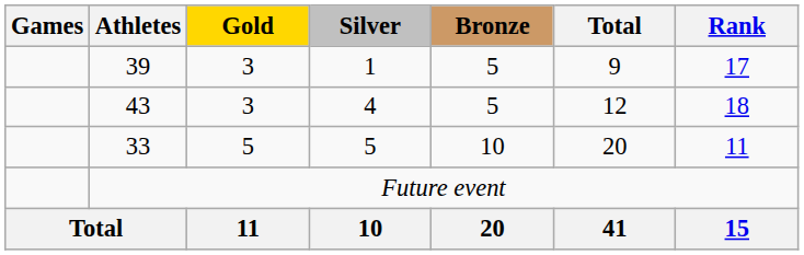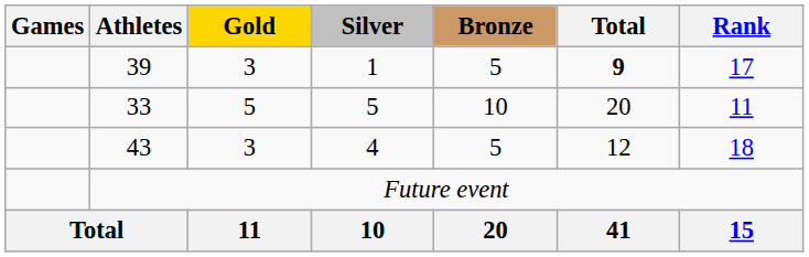 <table class="wikitable" style="text-align:center; font-size:90%;">
 <tr>
 <th>Games</th>
 <th>Athletes</th>
 <td style="background:gold; width:4.5em; font-weight:bold;">Gold</td>
 <td style="background:silver; width:4.5em; font-weight:bold;">Silver</td>
 <td style="background:#cc9966; width:4.5em; font-weight:bold;">Bronze</td>
 <th style="width:4.5em; font-weight:bold;">Total</th>
 <th style="width:4.5em; font-weight:bold;"><a href='#'>Rank</a></th>
 </tr>
 <tr>
 <td align=left></td>
 <td>39</td>
 <td>3</td>
 <td>1</td>
 <td>5</td>
-<td>9</td>
+<td><strong>9</strong></td>
 <td><a href='#'>17</a></td>
+</tr>
+<tr>
+<td align=left></td>
+<td>33</td>
+<td>5</td>
+<td>5</td>
+<td>10</td>
+<td>20</td>
+<td><a href='#'>11</a></td>
 </tr>
 <tr>
 <td align=left></td>
 <td>43</td>
 <td>3</td>
 <td>4</td>
 <td>5</td>
 <td>12</td>
 <td><a href='#'>18</a></td>
-</tr>
-<tr>
-<td align=left></td>
-<td>33</td>
-<td>5</td>
-<td>5</td>
-<td>10</td>
-<td>20</td>
-<td><a href='#'>11</a></td>
 </tr>
 <tr>
 <td align=left></td>
 <td colspan=6; rowspan=1><em>Future event</em></td>
 </tr>
 <tr>
 <th colspan=2>Total</th>
 <th>11</th>
 <th>10</th>
 <th>20</th>
 <th>41</th>
 <th><a href='#'>15</a></th>
 </tr>
 </table>
